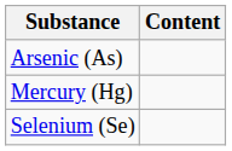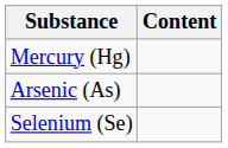 <table class=wikitable>
 <tr>
 <th>Substance</th>
 <th>Content</th>
 </tr>
 <tr>
-<td><a href='#'>Arsenic</a> (As)</td>
+<td><a href='#'>Mercury</a> (Hg)</td>
 <td align=right></td>
 </tr>
 <tr>
-<td><a href='#'>Mercury</a> (Hg)</td>
+<td><a href='#'>Arsenic</a> (As)</td>
 <td align=right></td>
 </tr>
 <tr>
 <td><a href='#'>Selenium</a> (Se)</td>
 <td align=right></td>
 </tr>
 </table>
